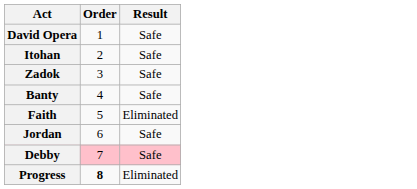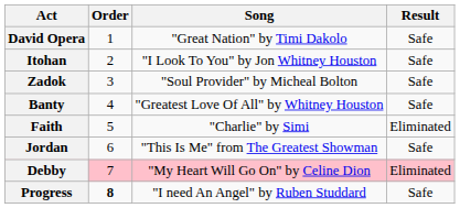 <table class="wikitable plainrowheaders" style="text-align:center;">
 <tr>
 <th scope"col">Act</th>
 <th scope"col">Order</th>
+<th scope"col">Song</th>
 <th scope"col">Result</th>
 </tr>
 <tr>
 <th scope=row>David Opera</th>
 <td>1</td>
+<td>"Great Nation" by <a href='#'>Timi Dakolo</a></td>
 <td>Safe</td>
 </tr>
 <tr>
 <th scope=row>Itohan</th>
 <td>2</td>
+<td>"I Look To You" by Jon <a href='#'>Whitney Houston</a></td>
 <td>Safe</td>
 </tr>
 <tr>
 <th scope=row>Zadok</th>
 <td>3</td>
+<td>"Soul Provider" by Micheal Bolton</td>
 <td>Safe</td>
 </tr>
 <tr>
 <th scope=row>Banty</th>
 <td>4</td>
+<td>"Greatest Love Of All" by <a href='#'>Whitney Houston</a></td>
 <td>Safe</td>
 </tr>
 <tr>
 <th scope=row>Faith</th>
 <td>5</td>
+<td>"Charlie" by <a href='#'>Simi</a></td>
 <td>Eliminated</td>
 </tr>
 <tr>
 <th scope=row>Jordan</th>
 <td>6</td>
+<td>"This Is Me" from <a href='#'>The Greatest Showman</a></td>
 <td>Safe</td>
 </tr>
 <tr style="background:pink">
 <th scope=row>Debby</th>
 <td>7</td>
-<td>Safe</td>
+<td>"My Heart Will Go On" by <a href='#'>Celine Dion</a></td>
+<td>Eliminated</td>
 </tr>
 <tr>
 <th scope=row>Progress</th>
 <td><strong>8</strong></td>
-<td>Eliminated</td>
+<td>"I need An Angel" by <a href='#'>Ruben Studdard</a></td>
+<td>Safe</td>
 </tr>
 </table>
